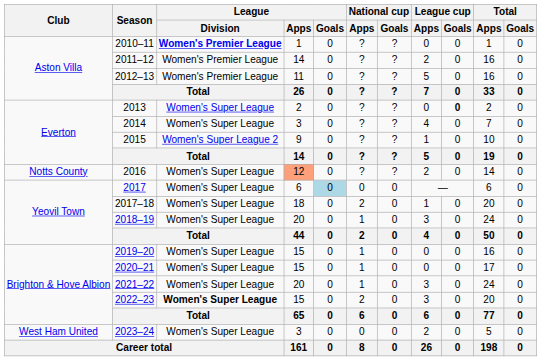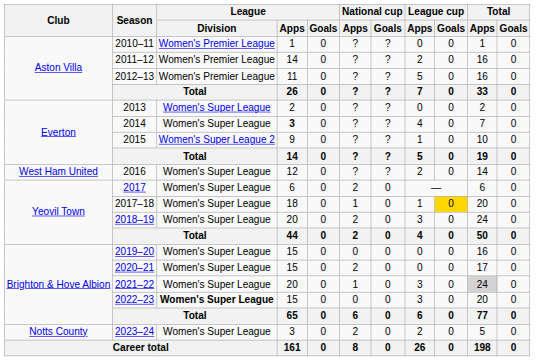 <table class="wikitable" style="text-align:center">
 <tr>
 <th rowspan="2">Club</th>
 <th rowspan="2">Season</th>
 <th colspan="3">League</th>
 <th colspan="2">National cup</th>
 <th colspan="2">League cup</th>
 <th colspan="2">Total</th>
 </tr>
 <tr>
 <th>Division</th>
 <th>Apps</th>
 <th>Goals</th>
 <th>Apps</th>
 <th>Goals</th>
 <th>Apps</th>
 <th>Goals</th>
 <th>Apps</th>
 <th>Goals</th>
 </tr>
 <tr>
 <td rowspan="4"><a href='#'>Aston Villa</a></td>
 <td>2010–11</td>
-<td><strong><a href='#'>Women's Premier League</a></strong></td>
+<td><a href='#'>Women's Premier League</a></td>
 <td>1</td>
 <td>0</td>
 <td>?</td>
 <td>?</td>
 <td>0</td>
 <td>0</td>
 <td>1</td>
 <td>0</td>
 </tr>
 <tr>
 <td>2011–12</td>
 <td>Women's Premier League</td>
 <td>14</td>
 <td>0</td>
 <td>?</td>
 <td>?</td>
 <td>2</td>
 <td>0</td>
 <td>16</td>
 <td>0</td>
 </tr>
 <tr>
 <td>2012–13</td>
 <td>Women's Premier League</td>
 <td>11</td>
 <td>0</td>
 <td>?</td>
 <td>?</td>
 <td>5</td>
 <td>0</td>
 <td>16</td>
 <td>0</td>
 </tr>
 <tr>
 <th colspan="2">Total</th>
 <th>26</th>
 <th>0</th>
 <th>?</th>
 <th>?</th>
 <th>7</th>
 <th>0</th>
 <th>33</th>
 <th>0</th>
 </tr>
 <tr>
 <td rowspan="4"><a href='#'>Everton</a></td>
 <td>2013</td>
 <td><a href='#'>Women's Super League</a></td>
 <td>2</td>
 <td>0</td>
 <td>?</td>
 <td>?</td>
 <td>0</td>
-<td><strong>0</strong></td>
+<td>0</td>
 <td>2</td>
 <td>0</td>
 </tr>
 <tr>
 <td>2014</td>
 <td>Women's Super League</td>
-<td>3</td>
+<td><strong>3</strong></td>
 <td>0</td>
 <td>?</td>
 <td>?</td>
 <td>4</td>
 <td>0</td>
 <td>7</td>
 <td>0</td>
 </tr>
 <tr>
 <td>2015</td>
 <td><a href='#'>Women's Super League 2</a></td>
 <td>9</td>
 <td>0</td>
 <td>?</td>
 <td>?</td>
 <td>1</td>
 <td>0</td>
 <td>10</td>
 <td>0</td>
 </tr>
 <tr>
 <th colspan="2">Total</th>
 <th>14</th>
 <th>0</th>
 <th>?</th>
 <th>?</th>
 <th>5</th>
 <th>0</th>
 <th>19</th>
 <th>0</th>
 </tr>
 <tr>
-<td><a href='#'>Notts County</a></td>
+<td><a href='#'>West Ham United</a></td>
 <td>2016</td>
 <td>Women's Super League</td>
-<td style="background: lightsalmon;">12</td>
+<td>12</td>
 <td>0</td>
 <td>?</td>
 <td>?</td>
 <td>2</td>
 <td>0</td>
 <td>14</td>
 <td>0</td>
 </tr>
 <tr>
 <td rowspan="4"><a href='#'>Yeovil Town</a></td>
 <td><a href='#'>2017</a></td>
 <td>Women's Super League</td>
 <td>6</td>
-<td style="background: lightblue;">0</td>
 <td>0</td>
+<td>2</td>
 <td>0</td>
 <td colspan="2">—</td>
 <td>6</td>
 <td>0</td>
 </tr>
 <tr>
 <td>2017–18</td>
 <td>Women's Super League</td>
 <td>18</td>
 <td>0</td>
-<td>2</td>
+<td>1</td>
 <td>0</td>
 <td>1</td>
-<td>0</td>
+<td style="background: gold;">0</td>
 <td>20</td>
 <td>0</td>
 </tr>
 <tr>
 <td><a href='#'>2018–19</a></td>
 <td>Women's Super League</td>
 <td>20</td>
 <td>0</td>
-<td>1</td>
+<td>2</td>
 <td>0</td>
 <td>3</td>
 <td>0</td>
 <td>24</td>
 <td>0</td>
 </tr>
 <tr>
 <th colspan="2">Total</th>
 <th>44</th>
 <th>0</th>
 <th>2</th>
 <th>0</th>
 <th>4</th>
 <th>0</th>
 <th>50</th>
 <th>0</th>
 </tr>
 <tr>
 <td rowspan="5"><a href='#'>Brighton & Hove Albion</a></td>
 <td><a href='#'>2019–20</a></td>
 <td>Women's Super League</td>
 <td>15</td>
 <td>0</td>
-<td>1</td>
+<td>0</td>
 <td>0</td>
 <td>0</td>
 <td>0</td>
 <td>16</td>
 <td>0</td>
 </tr>
 <tr>
 <td><a href='#'>2020–21</a></td>
 <td>Women's Super League</td>
 <td>15</td>
 <td>0</td>
-<td>1</td>
+<td>2</td>
 <td>0</td>
 <td>0</td>
 <td>0</td>
 <td>17</td>
 <td>0</td>
 </tr>
 <tr>
 <td><a href='#'>2021–22</a></td>
 <td>Women's Super League</td>
 <td>20</td>
 <td>0</td>
 <td>1</td>
 <td>0</td>
 <td>3</td>
 <td>0</td>
-<td>24</td>
+<td style="background: lightgrey;">24</td>
 <td>0</td>
 </tr>
 <tr>
 <td><a href='#'>2022–23</a></td>
 <td><strong>Women's Super League</strong></td>
 <td>15</td>
 <td>0</td>
-<td>2</td>
+<td>0</td>
 <td>0</td>
 <td>3</td>
 <td>0</td>
 <td>20</td>
 <td>0</td>
 </tr>
 <tr>
 <th colspan="2">Total</th>
 <th>65</th>
 <th>0</th>
 <th>6</th>
 <th>0</th>
 <th>6</th>
 <th>0</th>
 <th>77</th>
 <th>0</th>
 </tr>
 <tr>
-<td><a href='#'>West Ham United</a></td>
+<td><a href='#'>Notts County</a></td>
 <td><a href='#'>2023–24</a></td>
 <td>Women's Super League</td>
 <td>3</td>
 <td>0</td>
-<td>0</td>
+<td>2</td>
 <td>0</td>
 <td>2</td>
 <td>0</td>
 <td>5</td>
 <td>0</td>
 </tr>
 <tr>
 <th colspan="3">Career total</th>
 <th>161</th>
 <th>0</th>
 <th>8</th>
 <th>0</th>
 <th>26</th>
 <th>0</th>
 <th>198</th>
 <th>0</th>
 </tr>
 </table>
